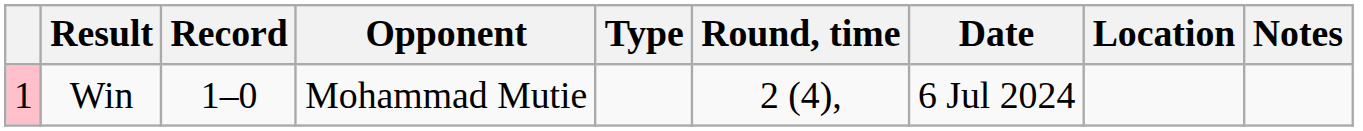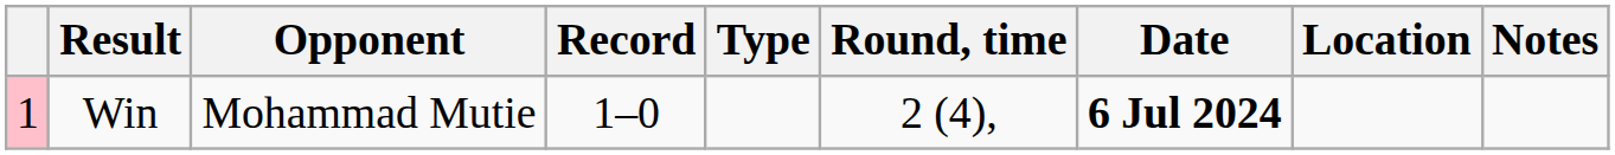 <table class="wikitable" style="text-align:center">
 <tr>
 <th></th>
 <th>Result</th>
+<th>Opponent</th>
 <th>Record</th>
-<th>Opponent</th>
 <th>Type</th>
 <th>Round, time</th>
 <th>Date</th>
 <th>Location</th>
 <th>Notes</th>
 </tr>
 <tr>
 <td style="background: pink;">1</td>
 <td>Win</td>
+<td align=left>Mohammad Mutie</td>
 <td>1–0</td>
-<td align=left>Mohammad Mutie</td>
 <td></td>
 <td>2 (4), </td>
-<td>6 Jul 2024</td>
+<td><strong>6 Jul 2024</strong></td>
 <td align=left></td>
 <td></td>
 </tr>
 </table>
